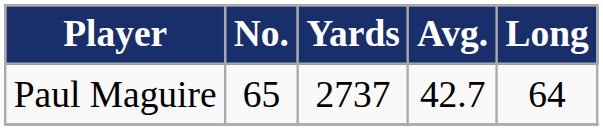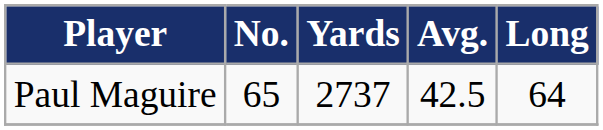 <table class="wikitable">
 <tr>
 <th style="background:#192f6b;color:white;">Player</th>
 <th style="background:#192f6b;color:white;">No.</th>
 <th style="background:#192f6b;color:white;">Yards</th>
 <th style="background:#192f6b;color:white;">Avg.</th>
 <th style="background:#192f6b;color:white;">Long</th>
 </tr>
 <tr align="center" bgcolor="">
 <td>Paul Maguire</td>
 <td>65</td>
 <td>2737</td>
-<td>42.7</td>
+<td>42.5</td>
 <td>64</td>
 </tr>
 <tr align="center" bgcolor="">
 </tr>
 </table>
